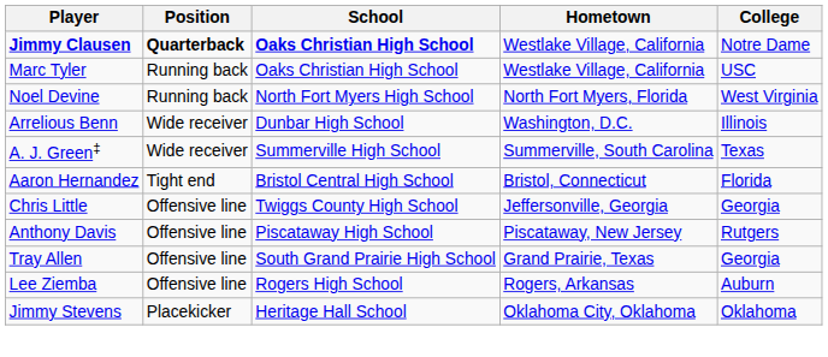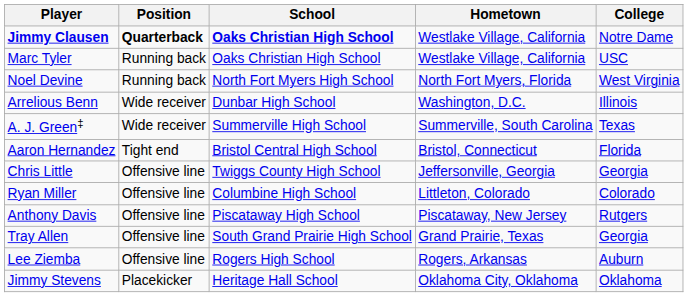 <table class="wikitable">
 <tr>
 <th>Player</th>
 <th>Position</th>
 <th>School</th>
 <th>Hometown</th>
 <th>College</th>
 </tr>
 <tr>
 <td><strong><a href='#'>Jimmy Clausen</a></strong></td>
 <td><strong>Quarterback</strong></td>
 <td><strong><a href='#'>Oaks Christian High School</a></strong></td>
 <td><a href='#'>Westlake Village, California</a></td>
 <td><a href='#'>Notre Dame</a></td>
 </tr>
 <tr>
 <td><a href='#'>Marc Tyler</a></td>
 <td>Running back</td>
 <td><a href='#'>Oaks Christian High School</a></td>
 <td><a href='#'>Westlake Village, California</a></td>
 <td><a href='#'>USC</a></td>
 </tr>
 <tr>
 <td><a href='#'>Noel Devine</a></td>
 <td>Running back</td>
 <td><a href='#'>North Fort Myers High School</a></td>
 <td><a href='#'>North Fort Myers, Florida</a></td>
 <td><a href='#'>West Virginia</a></td>
 </tr>
 <tr>
 <td><a href='#'>Arrelious Benn</a></td>
 <td>Wide receiver</td>
 <td><a href='#'>Dunbar High School</a></td>
 <td><a href='#'>Washington, D.C.</a></td>
 <td><a href='#'>Illinois</a></td>
 </tr>
 <tr>
 <td><a href='#'>A. J. Green</a><sup>‡</sup></td>
 <td>Wide receiver</td>
 <td><a href='#'>Summerville High School</a></td>
 <td><a href='#'>Summerville, South Carolina</a></td>
 <td><a href='#'>Texas</a></td>
 </tr>
 <tr>
 <td><a href='#'>Aaron Hernandez</a></td>
 <td>Tight end</td>
 <td><a href='#'>Bristol Central High School</a></td>
 <td><a href='#'>Bristol, Connecticut</a></td>
 <td><a href='#'>Florida</a></td>
 </tr>
 <tr>
 <td><a href='#'>Chris Little</a></td>
 <td>Offensive line</td>
 <td><a href='#'>Twiggs County High School</a></td>
 <td><a href='#'>Jeffersonville, Georgia</a></td>
 <td><a href='#'>Georgia</a></td>
 </tr>
 <tr>
+<td><a href='#'>Ryan Miller</a></td>
+<td>Offensive line</td>
+<td><a href='#'>Columbine High School</a></td>
+<td><a href='#'>Littleton, Colorado</a></td>
+<td><a href='#'>Colorado</a></td>
+</tr>
+<tr>
 <td><a href='#'>Anthony Davis</a></td>
 <td>Offensive line</td>
 <td><a href='#'>Piscataway High School</a></td>
 <td><a href='#'>Piscataway, New Jersey</a></td>
 <td><a href='#'>Rutgers</a></td>
 </tr>
 <tr>
 <td><a href='#'>Tray Allen</a></td>
 <td>Offensive line</td>
 <td><a href='#'>South Grand Prairie High School</a></td>
 <td><a href='#'>Grand Prairie, Texas</a></td>
 <td><a href='#'>Georgia</a></td>
 </tr>
 <tr>
 <td><a href='#'>Lee Ziemba</a></td>
 <td>Offensive line</td>
 <td><a href='#'>Rogers High School</a></td>
 <td><a href='#'>Rogers, Arkansas</a></td>
 <td><a href='#'>Auburn</a></td>
 </tr>
 <tr>
 <td><a href='#'>Jimmy Stevens</a></td>
 <td>Placekicker</td>
 <td><a href='#'>Heritage Hall School</a></td>
 <td><a href='#'>Oklahoma City, Oklahoma</a></td>
 <td><a href='#'>Oklahoma</a></td>
 </tr>
 </table>
